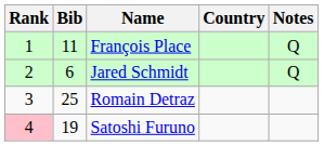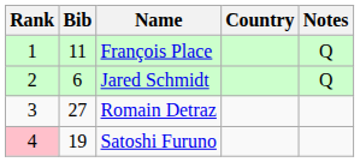 <table class="wikitable" style="text-align:center;">
 <tr>
 <th>Rank</th>
 <th>Bib</th>
 <th>Name</th>
 <th>Country</th>
 <th>Notes</th>
 </tr>
 <tr bgcolor=ccffcc>
 <td>1</td>
 <td>11</td>
 <td align=left><a href='#'>François Place</a></td>
 <td align=left></td>
 <td>Q</td>
 </tr>
 <tr bgcolor=ccffcc>
 <td>2</td>
 <td>6</td>
 <td align=left><a href='#'>Jared Schmidt</a></td>
 <td align=left></td>
 <td>Q</td>
 </tr>
 <tr>
 <td>3</td>
-<td>25</td>
+<td>27</td>
 <td align=left><a href='#'>Romain Detraz</a></td>
 <td align=left></td>
 <td></td>
 </tr>
 <tr>
 <td style="background: pink;">4</td>
 <td>19</td>
 <td align=left><a href='#'>Satoshi Furuno</a></td>
 <td align=left></td>
 <td></td>
 </tr>
 </table>
